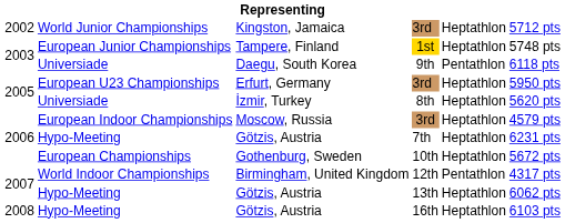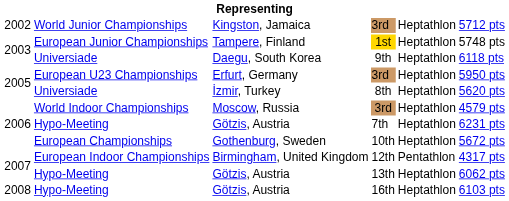 <table>
 <tr>
 <th colspan="6">Representing </th>
 </tr>
 <tr>
 <td>2002</td>
 <td><a href='#'>World Junior Championships</a></td>
 <td><a href='#'>Kingston</a>, Jamaica</td>
 <td bgcolor="cc9966">3rd</td>
 <td>Heptathlon</td>
 <td><a href='#'>5712 pts</a></td>
 </tr>
 <tr>
 <td rowspan=2>2003</td>
 <td><a href='#'>European Junior Championships</a></td>
 <td><a href='#'>Tampere</a>, Finland</td>
 <td bgcolor="gold" align="center">1st</td>
 <td>Heptathlon</td>
 <td>5748 pts</td>
 </tr>
 <tr>
 <td><a href='#'>Universiade</a></td>
 <td><a href='#'>Daegu</a>, South Korea</td>
 <td align="center">9th</td>
-<td>Pentathlon</td>
+<td>Heptathlon</td>
 <td><a href='#'>6118 pts</a></td>
 </tr>
 <tr>
 <td rowspan=2>2005</td>
 <td><a href='#'>European U23 Championships</a></td>
 <td><a href='#'>Erfurt</a>, Germany</td>
 <td bgcolor="cc9966">3rd</td>
 <td>Heptathlon</td>
 <td><a href='#'>5950 pts</a></td>
 </tr>
 <tr>
 <td><a href='#'>Universiade</a></td>
 <td><a href='#'>İzmir</a>, Turkey</td>
 <td align="center">8th</td>
 <td>Heptathlon</td>
 <td><a href='#'>5620 pts</a></td>
 </tr>
 <tr>
 <td rowspan=3>2006</td>
-<td><a href='#'>European Indoor Championships</a></td>
+<td><a href='#'>World Indoor Championships</a></td>
 <td><a href='#'>Moscow</a>, Russia</td>
 <td bgcolor="cc9966" align="center">3rd</td>
 <td>Heptathlon</td>
 <td><a href='#'>4579 pts</a></td>
 </tr>
 <tr>
 <td><a href='#'>Hypo-Meeting</a></td>
 <td><a href='#'>Götzis</a>, Austria</td>
 <td>7th</td>
 <td>Heptathlon</td>
 <td><a href='#'>6231 pts</a></td>
 </tr>
 <tr>
 <td><a href='#'>European Championships</a></td>
 <td><a href='#'>Gothenburg</a>, Sweden</td>
 <td>10th</td>
 <td>Heptathlon</td>
 <td><a href='#'>5672 pts</a></td>
 </tr>
 <tr>
 <td rowspan=2>2007</td>
-<td><a href='#'>World Indoor Championships</a></td>
+<td><a href='#'>European Indoor Championships</a></td>
 <td><a href='#'>Birmingham</a>, United Kingdom</td>
 <td>12th</td>
 <td>Pentathlon</td>
 <td><a href='#'>4317 pts</a></td>
 </tr>
 <tr>
 <td><a href='#'>Hypo-Meeting</a></td>
 <td><a href='#'>Götzis</a>, Austria</td>
 <td>13th</td>
 <td>Heptathlon</td>
 <td><a href='#'>6062 pts</a></td>
 </tr>
 <tr>
 <td>2008</td>
 <td><a href='#'>Hypo-Meeting</a></td>
 <td><a href='#'>Götzis</a>, Austria</td>
 <td>16th</td>
 <td>Heptathlon</td>
 <td><a href='#'>6103 pts</a></td>
 </tr>
 </table>
